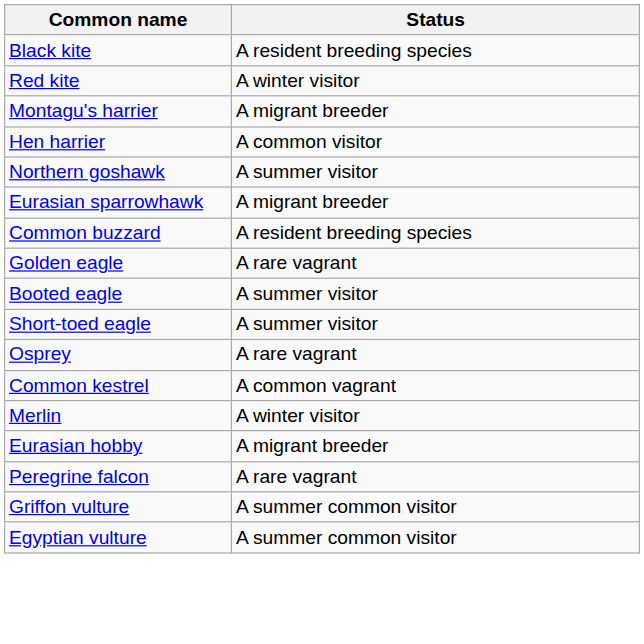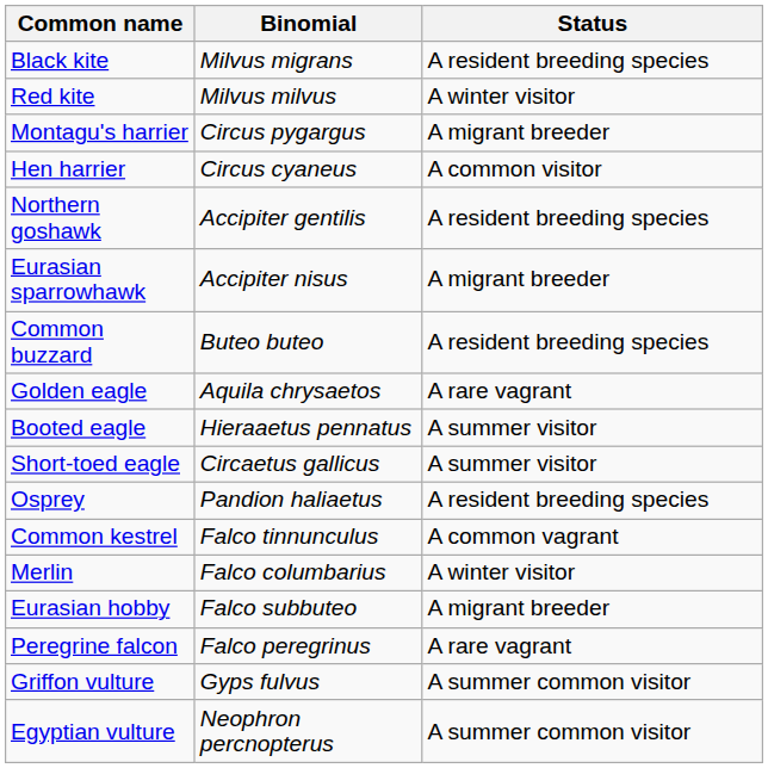 <table width=60% class="wikitable">
 <tr>
 <th width=25%>Common name</th>
+<th width=30%>Binomial</th>
 <th width=45%>Status</th>
 </tr>
 <tr>
 <td><a href='#'>Black kite</a></td>
+<td><em>Milvus migrans</em></td>
 <td>A resident breeding species</td>
 </tr>
 <tr>
 <td><a href='#'>Red kite</a></td>
+<td><em>Milvus milvus</em></td>
 <td>A winter visitor</td>
 </tr>
 <tr>
 <td><a href='#'>Montagu's harrier</a></td>
+<td><em>Circus pygargus</em></td>
 <td>A migrant breeder</td>
 </tr>
 <tr>
 <td><a href='#'>Hen harrier</a></td>
+<td><em>Circus cyaneus</em></td>
 <td>A common visitor</td>
 </tr>
 <tr>
 <td><a href='#'>Northern goshawk</a></td>
-<td>A summer visitor</td>
+<td><em>Accipiter gentilis</em></td>
+<td>A resident breeding species</td>
 </tr>
 <tr>
 <td><a href='#'>Eurasian sparrowhawk</a></td>
+<td><em>Accipiter nisus</em></td>
 <td>A migrant breeder</td>
 </tr>
 <tr>
 <td><a href='#'>Common buzzard</a></td>
+<td><em>Buteo buteo</em></td>
 <td>A resident breeding species</td>
 </tr>
 <tr>
 <td><a href='#'>Golden eagle</a></td>
+<td><em>Aquila chrysaetos</em></td>
 <td>A rare vagrant</td>
 </tr>
 <tr>
 <td><a href='#'>Booted eagle</a></td>
+<td><em>Hieraaetus pennatus</em></td>
 <td>A summer visitor</td>
 </tr>
 <tr>
 <td><a href='#'>Short-toed eagle</a></td>
+<td><em>Circaetus gallicus</em></td>
 <td>A summer visitor</td>
 </tr>
 <tr>
 <td><a href='#'>Osprey</a></td>
-<td>A rare vagrant</td>
+<td><em>Pandion haliaetus</em></td>
+<td>A resident breeding species</td>
 </tr>
 <tr>
 <td><a href='#'>Common kestrel</a></td>
+<td><em>Falco tinnunculus</em></td>
 <td>A common vagrant</td>
 </tr>
 <tr>
 <td><a href='#'>Merlin</a></td>
+<td><em>Falco columbarius</em></td>
 <td>A winter visitor</td>
 </tr>
 <tr>
 <td><a href='#'>Eurasian hobby</a></td>
+<td><em>Falco subbuteo</em></td>
 <td>A migrant breeder</td>
 </tr>
 <tr>
 <td><a href='#'>Peregrine falcon</a></td>
+<td><em>Falco peregrinus</em></td>
 <td>A rare vagrant</td>
 </tr>
 <tr>
 <td><a href='#'>Griffon vulture</a></td>
+<td><em>Gyps fulvus</em></td>
 <td>A summer common visitor</td>
 </tr>
 <tr>
 <td><a href='#'>Egyptian vulture</a></td>
+<td><em>Neophron percnopterus</em></td>
 <td>A summer common visitor</td>
 </tr>
 </table>
